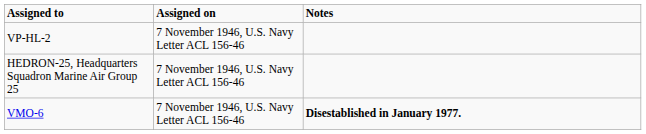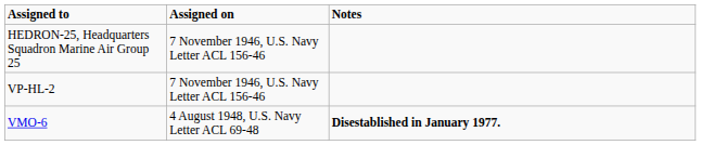 <table class="wikitable" style="width: 70%;">
 <tr>
 <td style="width: 200px;"><strong>Assigned to</strong></td>
 <td style="width: 200px;"><strong>Assigned on</strong></td>
 <td><strong>Notes</strong></td>
 </tr>
 <tr>
+<td>HEDRON-25, Headquarters Squadron Marine Air Group 25</td>
+<td>7 November 1946, U.S. Navy Letter ACL 156-46</td>
+<td></td>
+</tr>
+<tr>
 <td>VP-HL-2</td>
 <td>7 November 1946, U.S. Navy Letter ACL 156-46</td>
 <td></td>
 </tr>
 <tr>
-<td>HEDRON-25, Headquarters Squadron Marine Air Group 25</td>
-<td>7 November 1946, U.S. Navy Letter ACL 156-46</td>
-<td></td>
-</tr>
-<tr>
 <td><a href='#'>VMO-6</a></td>
-<td>7 November 1946, U.S. Navy Letter ACL 156-46</td>
+<td>4 August 1948, U.S. Navy Letter ACL 69-48</td>
 <td><strong>Disestablished in January 1977.</strong></td>
 </tr>
 </table>
